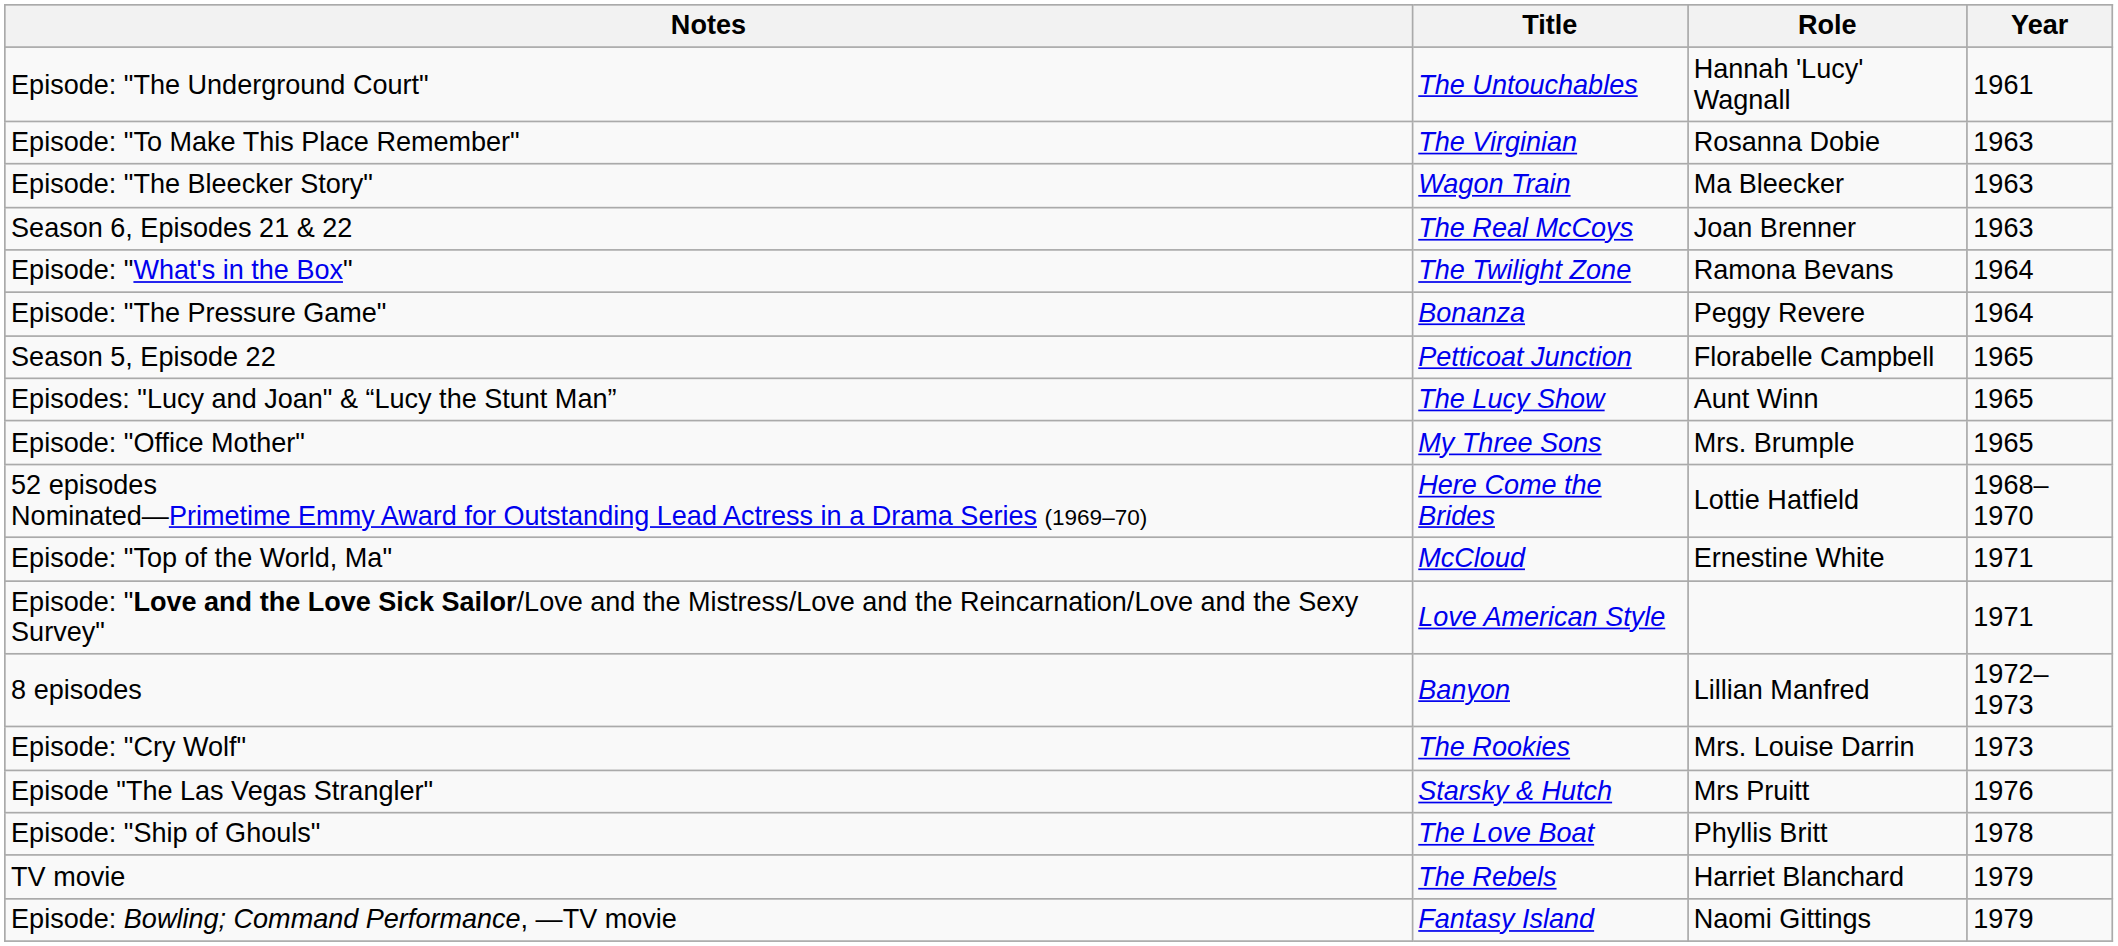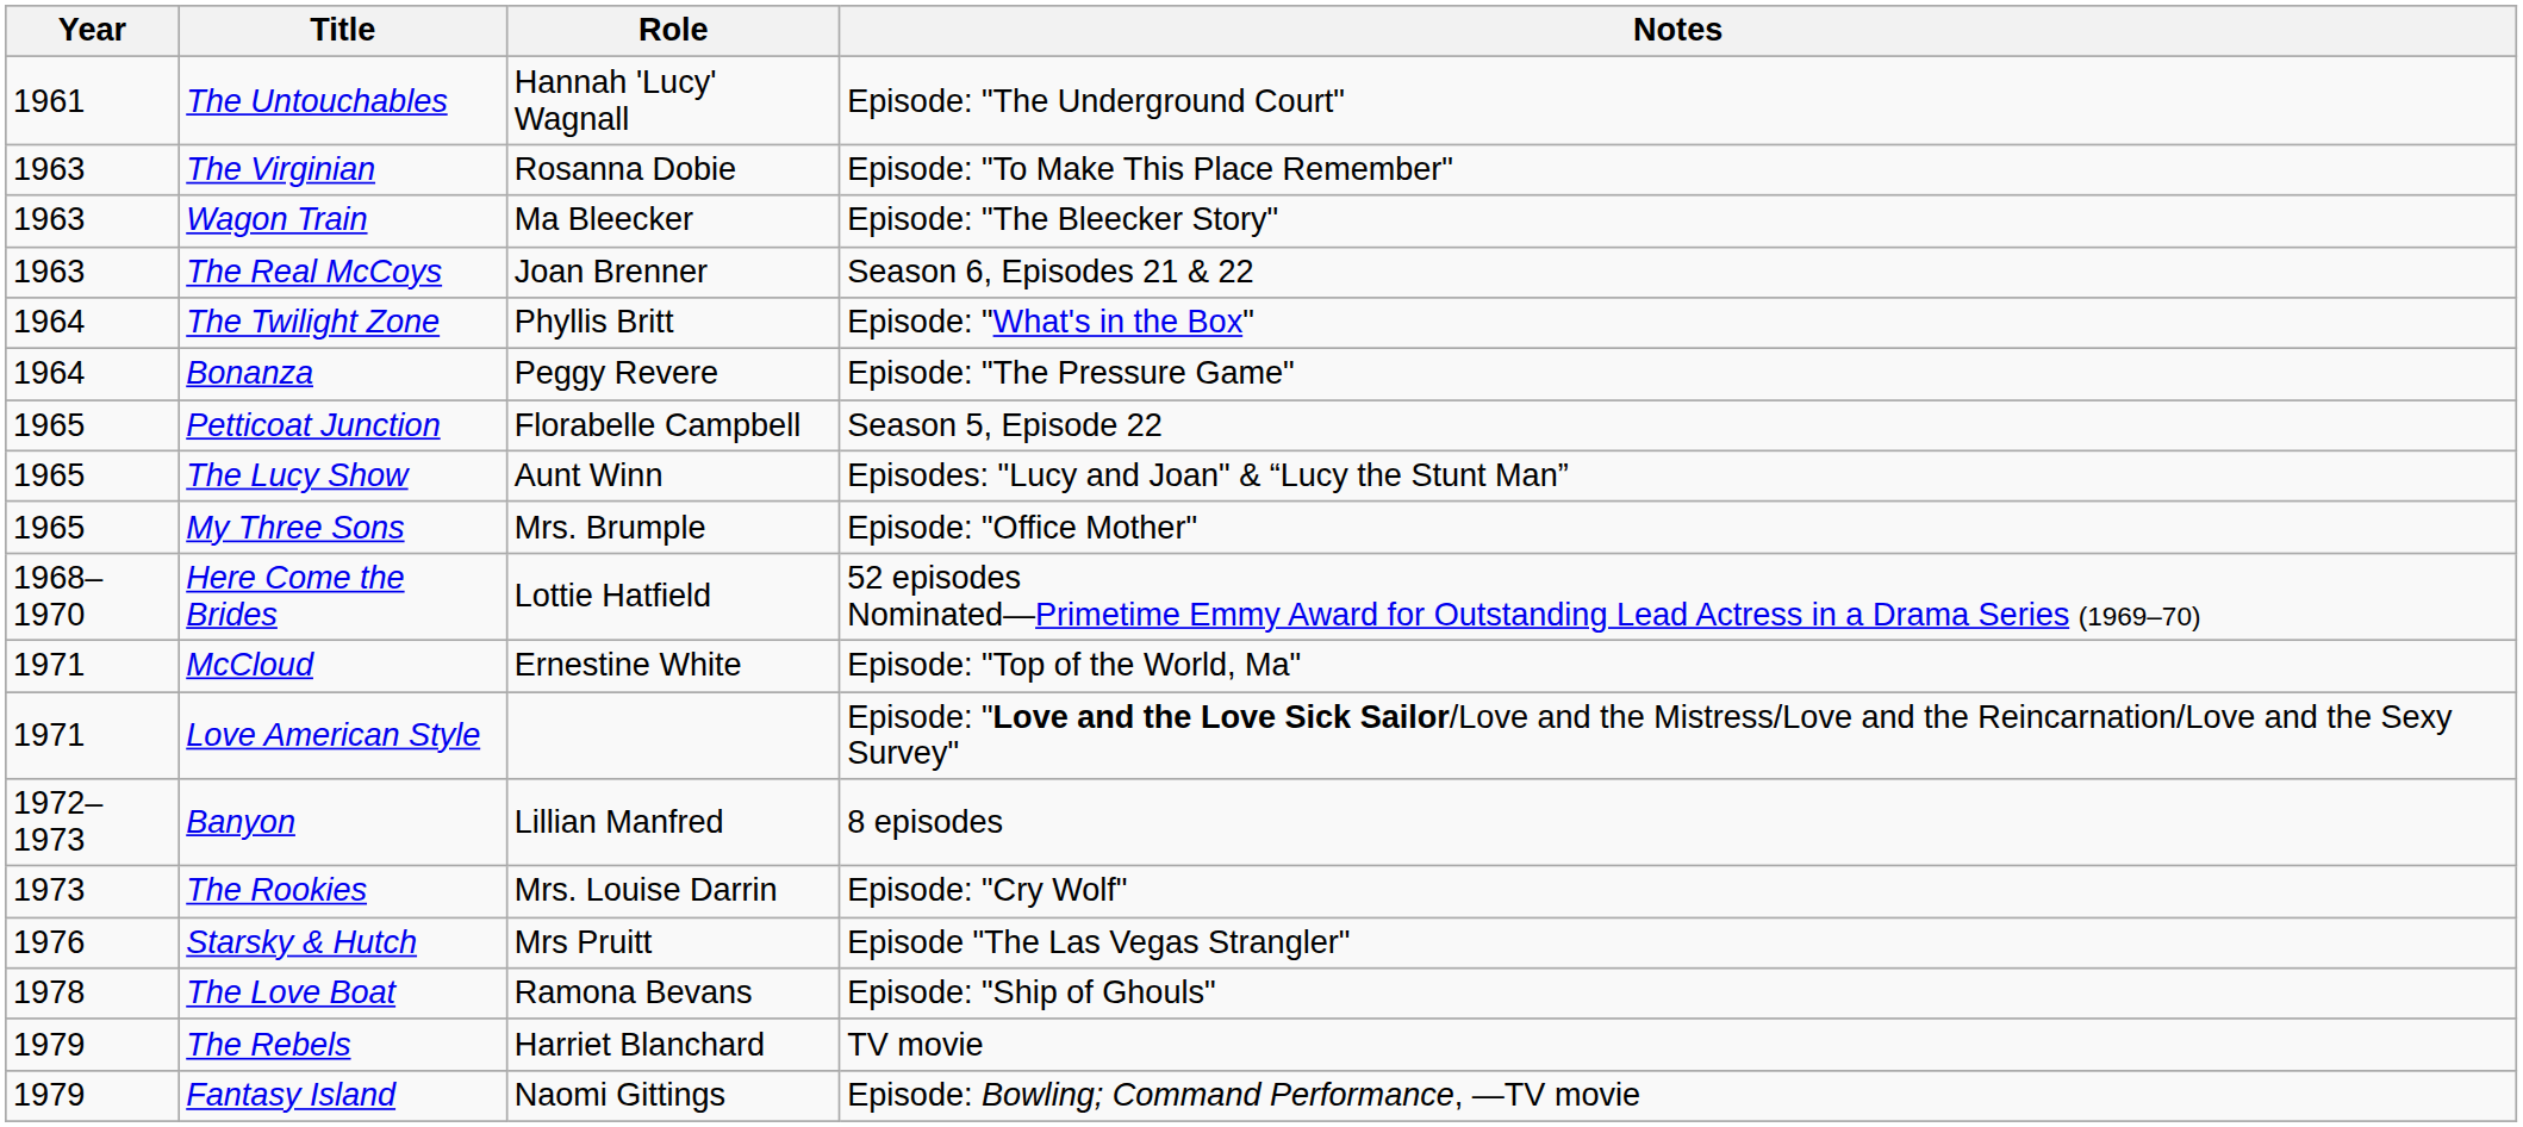 <table class="wikitable sortable">
 <tr>
-<th>Notes</th>
+<th>Year</th>
 <th>Title</th>
 <th>Role</th>
-<th>Year</th>
+<th>Notes</th>
 </tr>
 <tr>
-<td>Episode: "The Underground Court"</td>
+<td>1961</td>
 <td><em><a href='#'>The Untouchables</a></em></td>
 <td>Hannah 'Lucy' Wagnall</td>
-<td>1961</td>
+<td>Episode: "The Underground Court"</td>
 </tr>
 <tr>
-<td>Episode: "To Make This Place Remember"</td>
+<td>1963</td>
 <td><em><a href='#'>The Virginian</a></em></td>
 <td>Rosanna Dobie</td>
-<td>1963</td>
+<td>Episode: "To Make This Place Remember"</td>
 </tr>
 <tr>
-<td>Episode: "The Bleecker Story"</td>
+<td>1963</td>
 <td><em><a href='#'>Wagon Train</a></em></td>
 <td>Ma Bleecker</td>
-<td>1963</td>
+<td>Episode: "The Bleecker Story"</td>
 </tr>
 <tr>
-<td>Season 6, Episodes 21 & 22</td>
+<td>1963</td>
 <td><em><a href='#'>The Real McCoys</a></em></td>
 <td>Joan Brenner</td>
-<td>1963</td>
+<td>Season 6, Episodes 21 & 22</td>
 </tr>
 <tr>
+<td>1964</td>
+<td><em><a href='#'>The Twilight Zone</a></em></td>
+<td>Phyllis Britt</td>
 <td>Episode: "<a href='#'>What's in the Box</a>"</td>
-<td><em><a href='#'>The Twilight Zone</a></em></td>
-<td>Ramona Bevans</td>
-<td>1964</td>
 </tr>
 <tr>
-<td>Episode: "The Pressure Game"</td>
+<td>1964</td>
 <td><em><a href='#'>Bonanza</a></em></td>
 <td>Peggy Revere</td>
-<td>1964</td>
+<td>Episode: "The Pressure Game"</td>
 </tr>
 <tr>
-<td>Season 5, Episode 22</td>
+<td>1965</td>
 <td><em><a href='#'>Petticoat Junction</a></em></td>
 <td>Florabelle Campbell</td>
-<td>1965</td>
+<td>Season 5, Episode 22</td>
 </tr>
 <tr>
-<td>Episodes: "Lucy and Joan" & “Lucy the Stunt Man”</td>
+<td>1965</td>
 <td><em><a href='#'>The Lucy Show</a></em></td>
 <td>Aunt Winn</td>
-<td>1965</td>
+<td>Episodes: "Lucy and Joan" & “Lucy the Stunt Man”</td>
 </tr>
 <tr>
-<td>Episode: "Office Mother"</td>
+<td>1965</td>
 <td><em><a href='#'>My Three Sons</a></em></td>
 <td>Mrs. Brumple</td>
-<td>1965</td>
+<td>Episode: "Office Mother"</td>
 </tr>
 <tr>
-<td>52 episodes<br>Nominated—<a href='#'>Primetime Emmy Award for Outstanding Lead Actress in a Drama Series</a> <small>(1969–70)</small></td>
+<td>1968–1970</td>
 <td><em><a href='#'>Here Come the Brides</a></em></td>
 <td>Lottie Hatfield</td>
-<td>1968–1970</td>
+<td>52 episodes<br>Nominated—<a href='#'>Primetime Emmy Award for Outstanding Lead Actress in a Drama Series</a> <small>(1969–70)</small></td>
 </tr>
 <tr>
-<td>Episode: "Top of the World, Ma"</td>
+<td>1971</td>
 <td><em><a href='#'>McCloud</a></em></td>
 <td>Ernestine White</td>
-<td>1971</td>
+<td>Episode: "Top of the World, Ma"</td>
 </tr>
 <tr>
-<td>Episode: "<strong>Love and the Love Sick Sailor</strong>/Love and the Mistress/Love and the Reincarnation/Love and the Sexy Survey"</td>
+<td>1971</td>
 <td><em><a href='#'>Love American Style</a></em></td>
 <td></td>
-<td>1971</td>
+<td>Episode: "<strong>Love and the Love Sick Sailor</strong>/Love and the Mistress/Love and the Reincarnation/Love and the Sexy Survey"</td>
 </tr>
 <tr>
-<td>8 episodes</td>
+<td>1972–1973</td>
 <td><em><a href='#'>Banyon</a></em></td>
 <td>Lillian Manfred</td>
-<td>1972–1973</td>
+<td>8 episodes</td>
 </tr>
 <tr>
-<td>Episode:  "Cry Wolf"</td>
+<td>1973</td>
 <td><em><a href='#'>The Rookies</a></em></td>
 <td>Mrs. Louise Darrin</td>
-<td>1973</td>
+<td>Episode:  "Cry Wolf"</td>
 </tr>
 <tr>
-<td>Episode "The Las Vegas Strangler"</td>
+<td>1976</td>
 <td><em><a href='#'>Starsky & Hutch</a></em></td>
 <td>Mrs Pruitt</td>
-<td>1976</td>
+<td>Episode "The Las Vegas Strangler"</td>
 </tr>
 <tr>
+<td>1978</td>
+<td><em><a href='#'>The Love Boat</a></em></td>
+<td>Ramona Bevans</td>
 <td>Episode: "Ship of Ghouls"</td>
-<td><em><a href='#'>The Love Boat</a></em></td>
-<td>Phyllis Britt</td>
-<td>1978</td>
 </tr>
 <tr>
-<td>TV movie</td>
+<td>1979</td>
 <td><em><a href='#'>The Rebels</a></em></td>
 <td>Harriet Blanchard</td>
-<td>1979</td>
+<td>TV movie</td>
 </tr>
 <tr>
-<td>Episode: <em>Bowling; Command Performance</em>, —TV movie</td>
+<td>1979</td>
 <td><em><a href='#'>Fantasy Island</a></em></td>
 <td>Naomi Gittings</td>
-<td>1979</td>
+<td>Episode: <em>Bowling; Command Performance</em>, —TV movie</td>
 </tr>
 </table>
